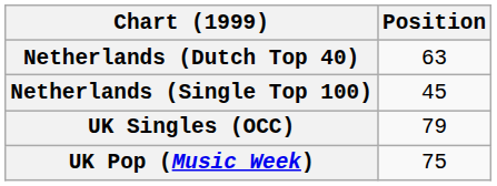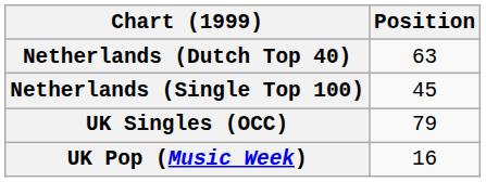 <table class="wikitable sortable plainrowheaders" style="text-align:center">
 <tr>
 <th>Chart (1999)</th>
 <th>Position</th>
 </tr>
 <tr>
 <th scope="row">Netherlands (Dutch Top 40)</th>
 <td>63</td>
 </tr>
 <tr>
 <th scope="row">Netherlands (Single Top 100)</th>
 <td>45</td>
 </tr>
 <tr>
 <th scope="row">UK Singles (OCC)</th>
 <td>79</td>
 </tr>
 <tr>
 <th scope="row">UK Pop (<em><a href='#'>Music Week</a></em>)</th>
-<td>75</td>
+<td>16</td>
 </tr>
 </table>
